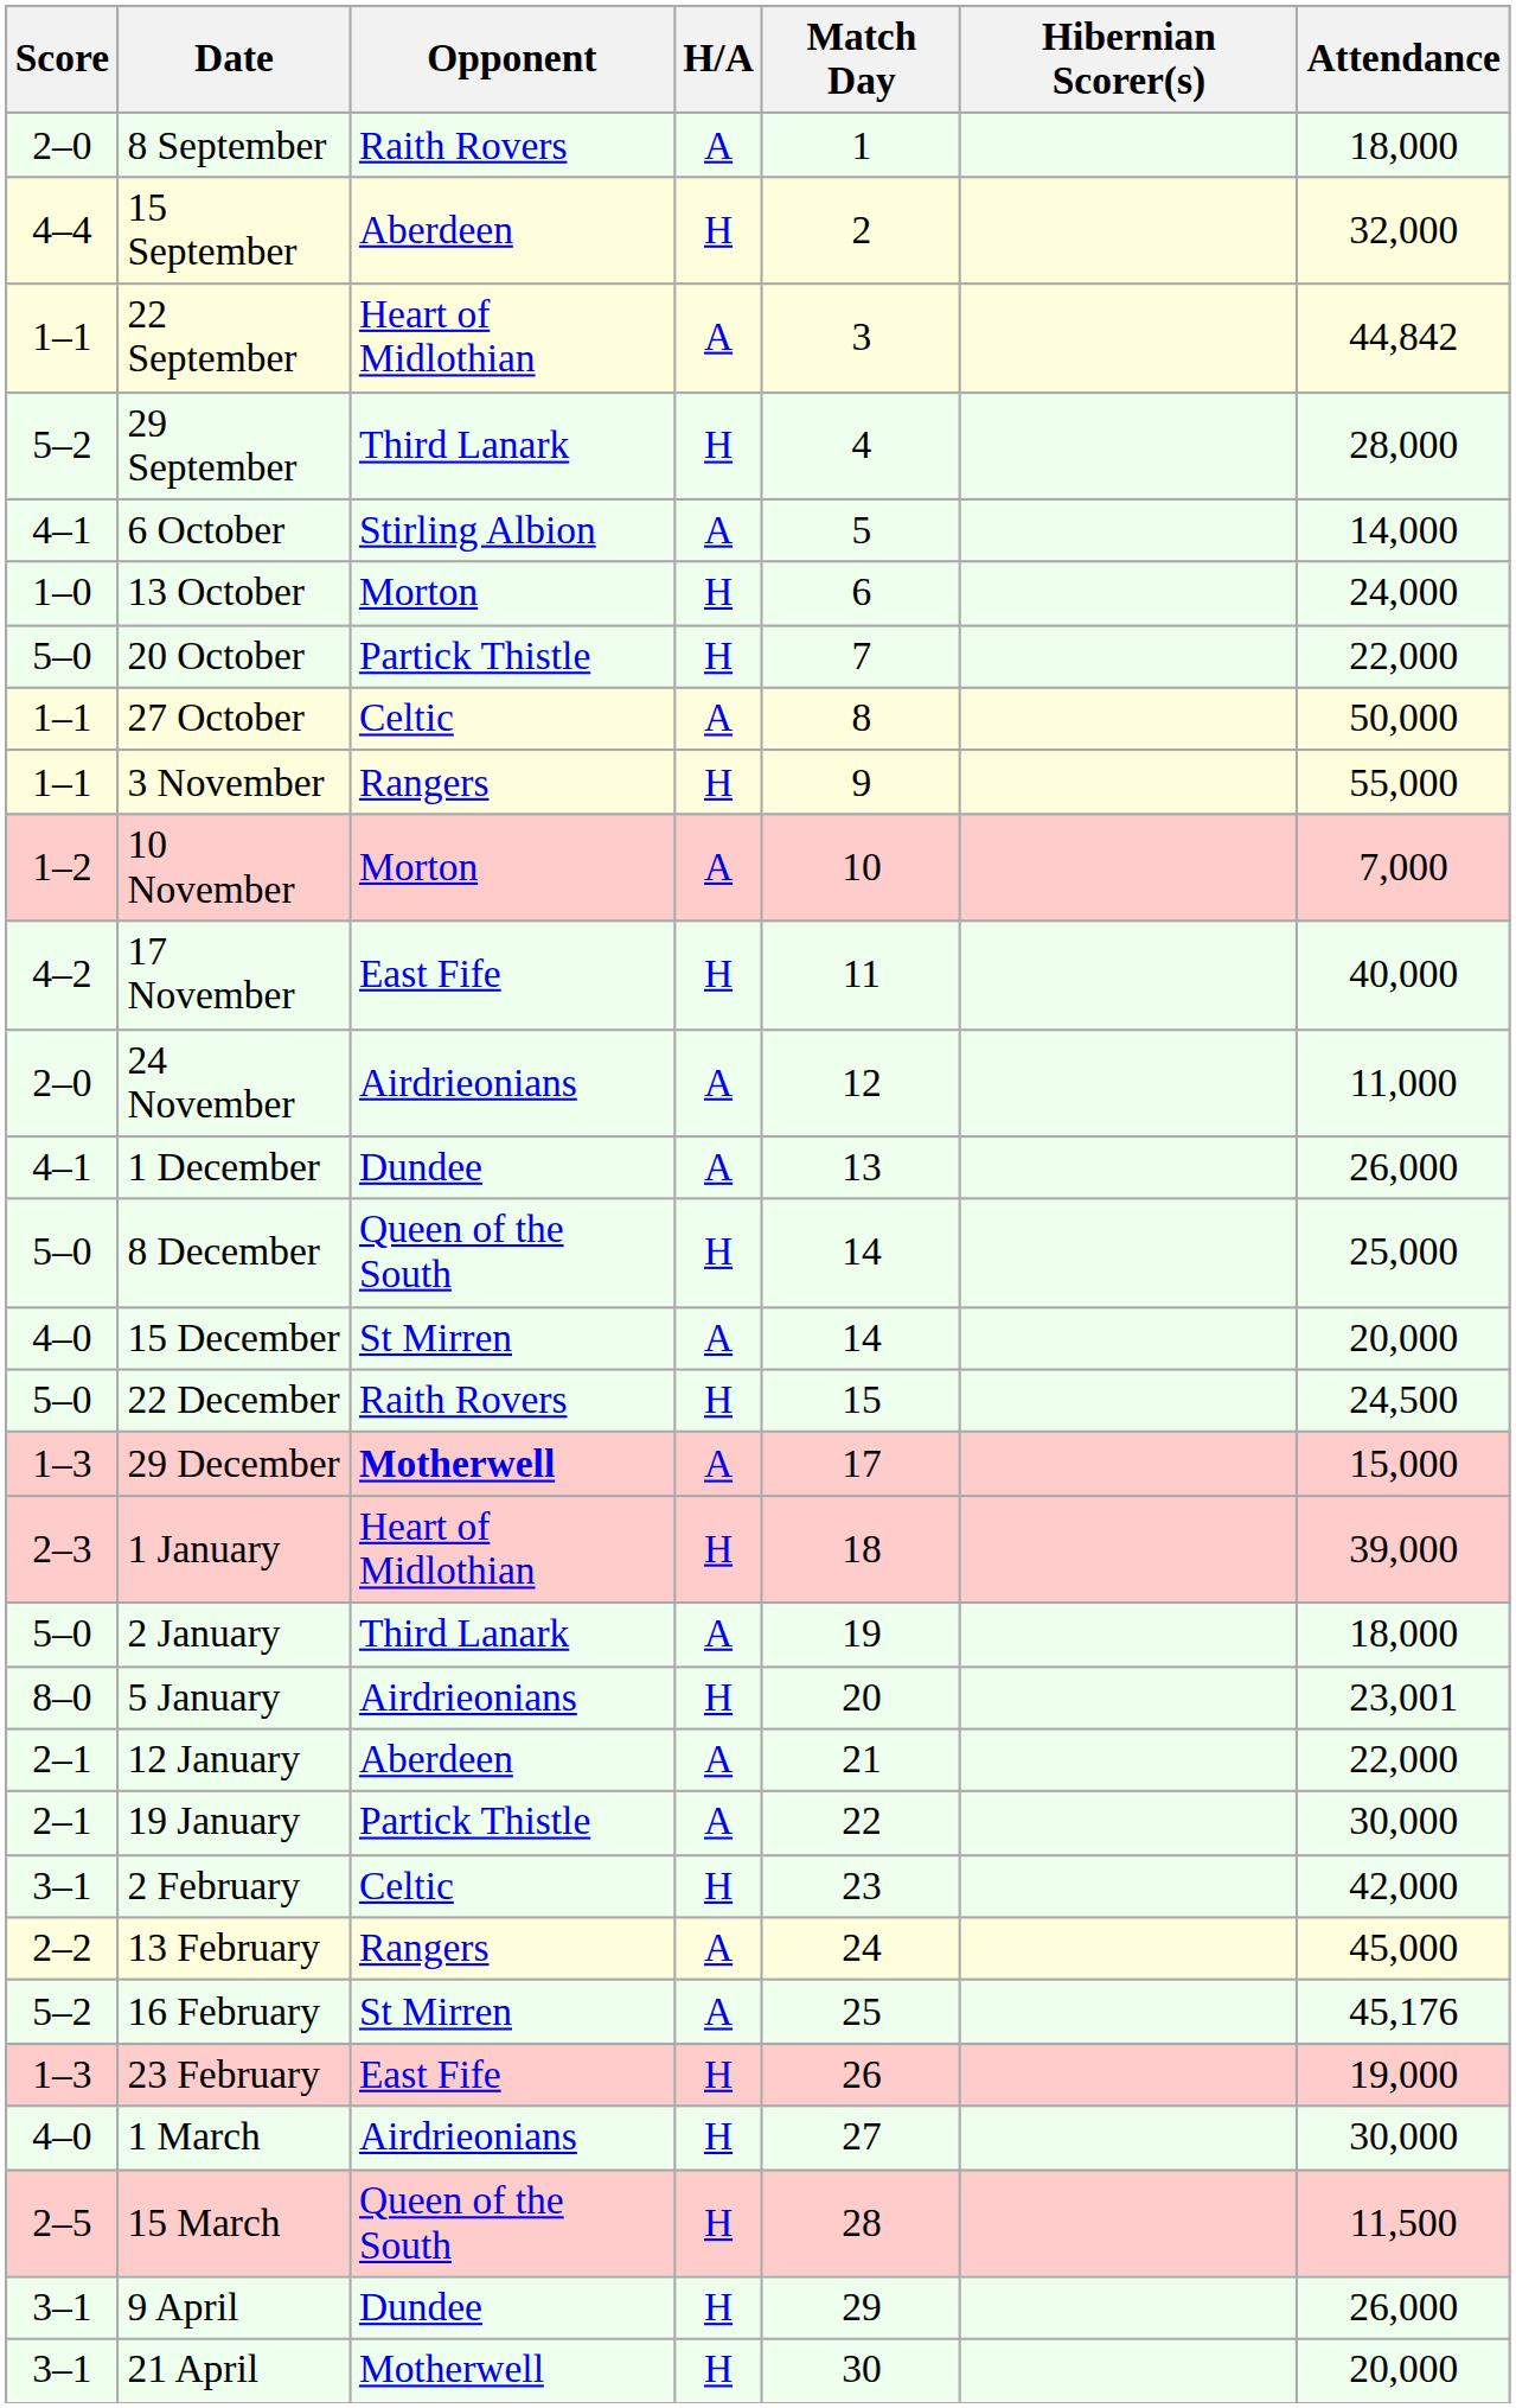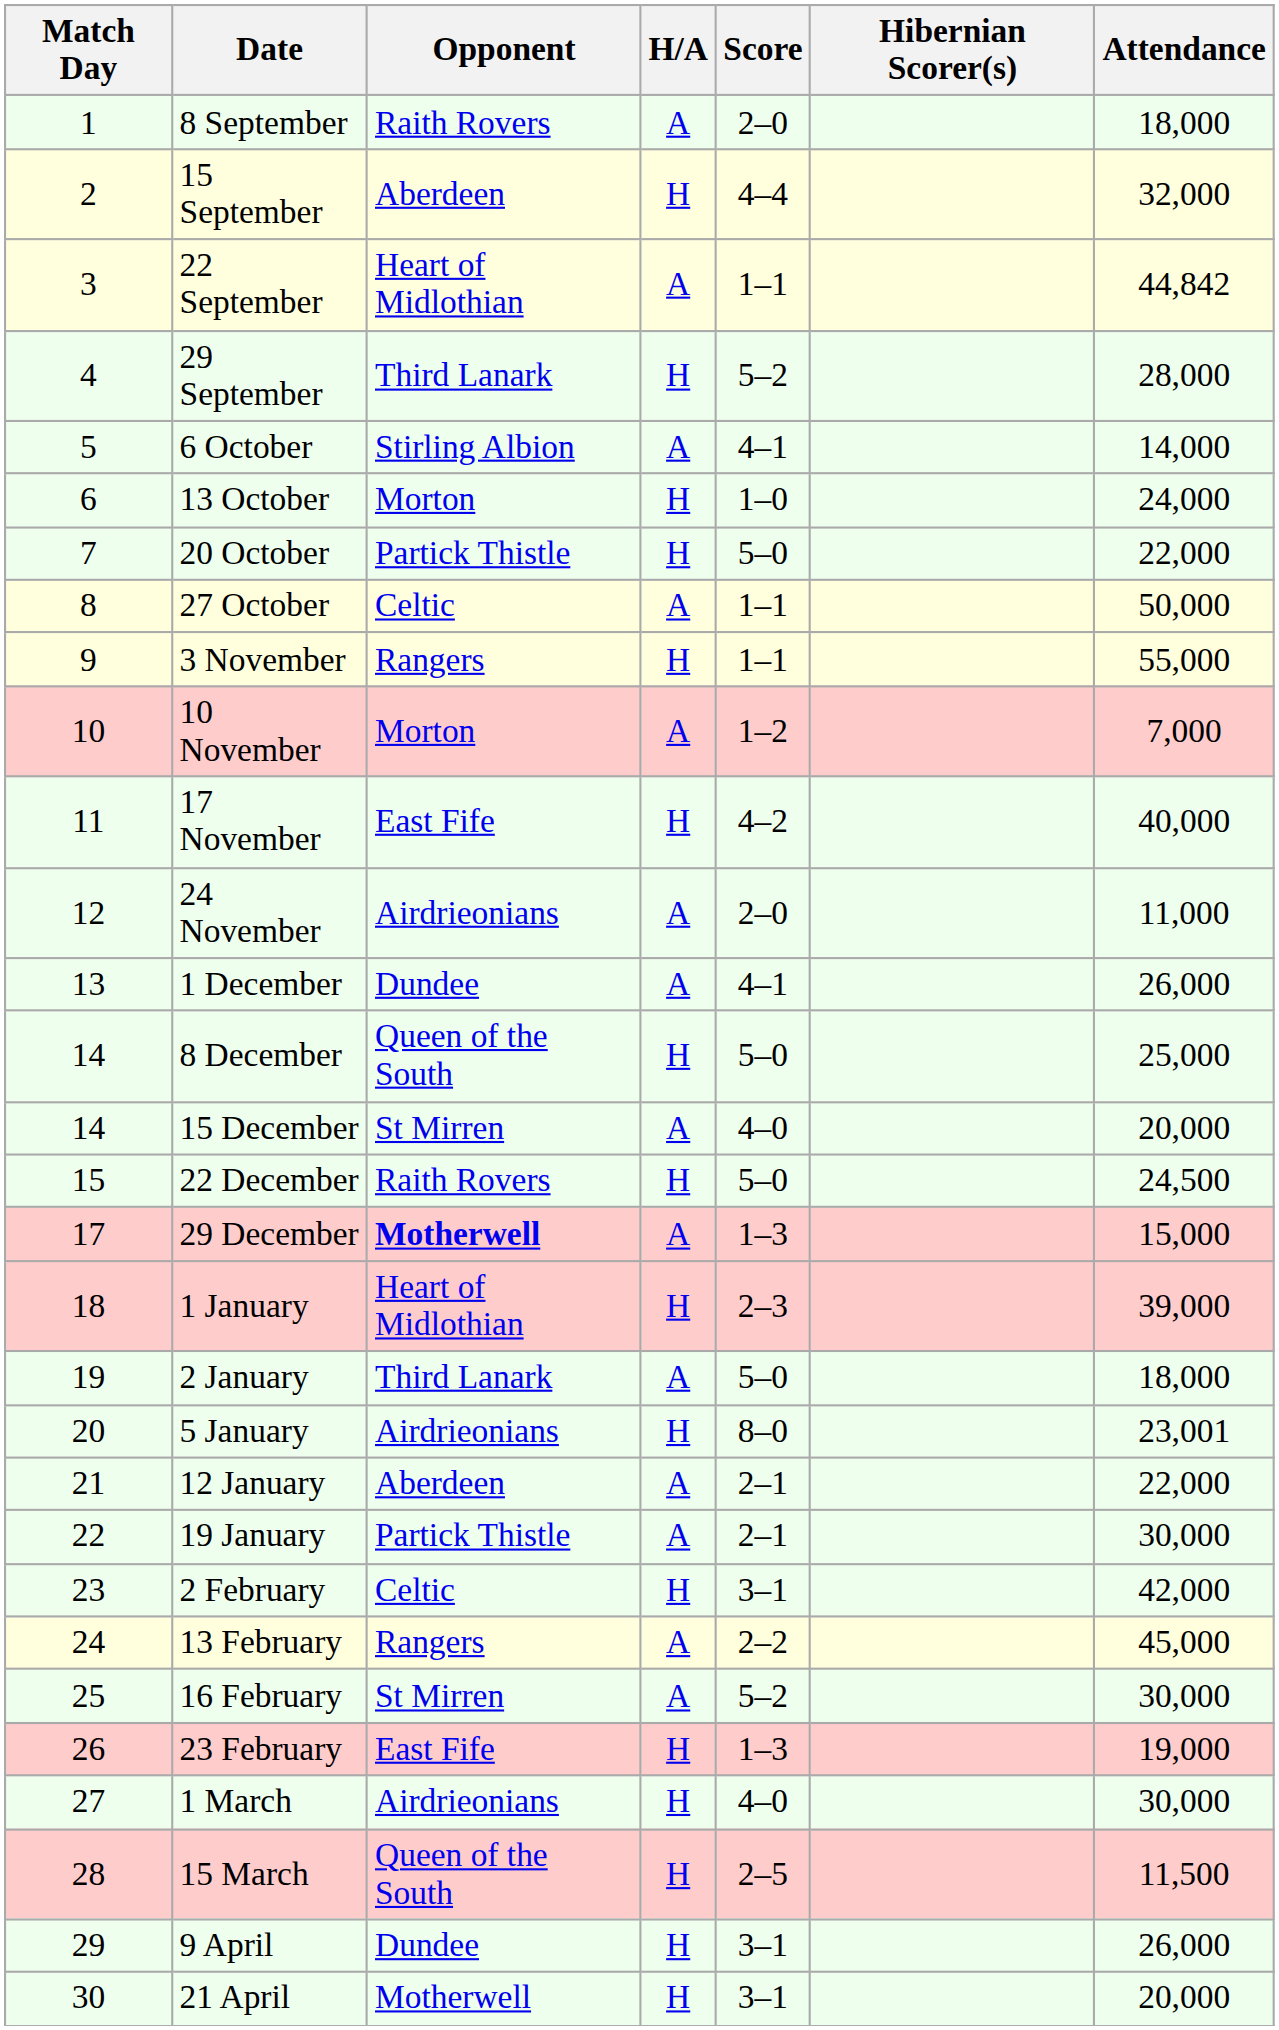 <table class="wikitable" style="text-align:center">
 <tr>
-<th>Score</th>
+<th>Match Day</th>
 <th>Date</th>
 <th>Opponent</th>
 <th>H/A</th>
-<th>Match Day</th>
+<th>Score</th>
 <th>Hibernian Scorer(s)</th>
 <th>Attendance</th>
 </tr>
 <tr bgcolor=#EEFFEE>
-<td>2–0</td>
+<td>1</td>
 <td align=left>8 September</td>
 <td align=left><a href='#'>Raith Rovers</a></td>
 <td><a href='#'>A</a></td>
-<td>1</td>
+<td>2–0</td>
 <td align=left></td>
 <td>18,000</td>
 </tr>
 <tr bgcolor=#FFFFDD>
-<td>4–4</td>
+<td>2</td>
 <td align=left>15 September</td>
 <td align=left><a href='#'>Aberdeen</a></td>
 <td><a href='#'>H</a></td>
-<td>2</td>
+<td>4–4</td>
 <td align=left></td>
 <td>32,000</td>
 </tr>
 <tr bgcolor=#FFFFDD>
-<td>1–1</td>
+<td>3</td>
 <td align=left>22 September</td>
 <td align=left><a href='#'>Heart of Midlothian</a></td>
 <td><a href='#'>A</a></td>
-<td>3</td>
+<td>1–1</td>
 <td align=left></td>
 <td>44,842</td>
 </tr>
 <tr bgcolor=#EEFFEE>
-<td>5–2</td>
+<td>4</td>
 <td align=left>29 September</td>
 <td align=left><a href='#'>Third Lanark</a></td>
 <td><a href='#'>H</a></td>
-<td>4</td>
+<td>5–2</td>
 <td align=left></td>
 <td>28,000</td>
 </tr>
 <tr bgcolor=#EEFFEE>
-<td>4–1</td>
+<td>5</td>
 <td align=left>6 October</td>
 <td align=left><a href='#'>Stirling Albion</a></td>
 <td><a href='#'>A</a></td>
-<td>5</td>
+<td>4–1</td>
 <td align=left></td>
 <td>14,000</td>
 </tr>
 <tr bgcolor=#EEFFEE>
-<td>1–0</td>
+<td>6</td>
 <td align=left>13 October</td>
 <td align=left><a href='#'>Morton</a></td>
 <td><a href='#'>H</a></td>
-<td>6</td>
+<td>1–0</td>
 <td align=left></td>
 <td>24,000</td>
 </tr>
 <tr bgcolor=#EEFFEE>
-<td>5–0</td>
+<td>7</td>
 <td align=left>20 October</td>
 <td align=left><a href='#'>Partick Thistle</a></td>
 <td><a href='#'>H</a></td>
-<td>7</td>
+<td>5–0</td>
 <td align=left></td>
 <td>22,000</td>
 </tr>
 <tr bgcolor=#FFFFDD>
-<td>1–1</td>
+<td>8</td>
 <td align=left>27 October</td>
 <td align=left><a href='#'>Celtic</a></td>
 <td><a href='#'>A</a></td>
-<td>8</td>
+<td>1–1</td>
 <td align=left></td>
 <td>50,000</td>
 </tr>
 <tr bgcolor=#FFFFDD>
-<td>1–1</td>
+<td>9</td>
 <td align=left>3 November</td>
 <td align=left><a href='#'>Rangers</a></td>
 <td><a href='#'>H</a></td>
-<td>9</td>
+<td>1–1</td>
 <td align=left></td>
 <td>55,000</td>
 </tr>
 <tr bgcolor=#FFCCCC>
-<td>1–2</td>
+<td>10</td>
 <td align=left>10 November</td>
 <td align=left><a href='#'>Morton</a></td>
 <td><a href='#'>A</a></td>
-<td>10</td>
+<td>1–2</td>
 <td align=left></td>
 <td>7,000</td>
 </tr>
 <tr bgcolor=#EEFFEE>
-<td>4–2</td>
+<td>11</td>
 <td align=left>17 November</td>
 <td align=left><a href='#'>East Fife</a></td>
 <td><a href='#'>H</a></td>
-<td>11</td>
+<td>4–2</td>
 <td align=left></td>
 <td>40,000</td>
 </tr>
 <tr bgcolor=#EEFFEE>
-<td>2–0</td>
+<td>12</td>
 <td align=left>24 November</td>
 <td align=left><a href='#'>Airdrieonians</a></td>
 <td><a href='#'>A</a></td>
-<td>12</td>
+<td>2–0</td>
 <td align=left></td>
 <td>11,000</td>
 </tr>
 <tr bgcolor=#EEFFEE>
-<td>4–1</td>
+<td>13</td>
 <td align=left>1 December</td>
 <td align=left><a href='#'>Dundee</a></td>
 <td><a href='#'>A</a></td>
-<td>13</td>
+<td>4–1</td>
 <td align=left></td>
 <td>26,000</td>
 </tr>
 <tr bgcolor=#EEFFEE>
-<td>5–0</td>
+<td>14</td>
 <td align=left>8 December</td>
 <td align=left><a href='#'>Queen of the South</a></td>
 <td><a href='#'>H</a></td>
-<td>14</td>
+<td>5–0</td>
 <td align=left></td>
 <td>25,000</td>
 </tr>
 <tr bgcolor=#EEFFEE>
-<td>4–0</td>
+<td>14</td>
 <td align=left>15 December</td>
 <td align=left><a href='#'>St Mirren</a></td>
 <td><a href='#'>A</a></td>
-<td>14</td>
+<td>4–0</td>
 <td align=left></td>
 <td>20,000</td>
 </tr>
 <tr bgcolor=#EEFFEE>
-<td>5–0</td>
+<td>15</td>
 <td align=left>22 December</td>
 <td align=left><a href='#'>Raith Rovers</a></td>
 <td><a href='#'>H</a></td>
-<td>15</td>
+<td>5–0</td>
 <td align=left></td>
 <td>24,500</td>
 </tr>
 <tr bgcolor=#FFCCCC>
-<td>1–3</td>
+<td>17</td>
 <td align=left>29 December</td>
 <td align=left><strong><a href='#'>Motherwell</a></strong></td>
 <td><a href='#'>A</a></td>
-<td>17</td>
+<td>1–3</td>
 <td align=left></td>
 <td>15,000</td>
 </tr>
 <tr bgcolor=#FFCCCC>
-<td>2–3</td>
+<td>18</td>
 <td align=left>1 January</td>
 <td align=left><a href='#'>Heart of Midlothian</a></td>
 <td><a href='#'>H</a></td>
-<td>18</td>
+<td>2–3</td>
 <td align=left></td>
 <td>39,000</td>
 </tr>
 <tr bgcolor=#EEFFEE>
-<td>5–0</td>
+<td>19</td>
 <td align=left>2 January</td>
 <td align=left><a href='#'>Third Lanark</a></td>
 <td><a href='#'>A</a></td>
-<td>19</td>
+<td>5–0</td>
 <td align=left></td>
 <td>18,000</td>
 </tr>
 <tr bgcolor=#EEFFEE>
-<td>8–0</td>
+<td>20</td>
 <td align=left>5 January</td>
 <td align=left><a href='#'>Airdrieonians</a></td>
 <td><a href='#'>H</a></td>
-<td>20</td>
+<td>8–0</td>
 <td align=left></td>
 <td>23,001</td>
 </tr>
 <tr bgcolor=#EEFFEE>
-<td>2–1</td>
+<td>21</td>
 <td align=left>12 January</td>
 <td align=left><a href='#'>Aberdeen</a></td>
 <td><a href='#'>A</a></td>
-<td>21</td>
+<td>2–1</td>
 <td align=left></td>
 <td>22,000</td>
 </tr>
 <tr bgcolor=#EEFFEE>
-<td>2–1</td>
+<td>22</td>
 <td align=left>19 January</td>
 <td align=left><a href='#'>Partick Thistle</a></td>
 <td><a href='#'>A</a></td>
-<td>22</td>
+<td>2–1</td>
 <td align=left></td>
 <td>30,000</td>
 </tr>
 <tr bgcolor=#EEFFEE>
-<td>3–1</td>
+<td>23</td>
 <td align=left>2 February</td>
 <td align=left><a href='#'>Celtic</a></td>
 <td><a href='#'>H</a></td>
-<td>23</td>
+<td>3–1</td>
 <td align=left></td>
 <td>42,000</td>
 </tr>
 <tr bgcolor=#FFFFDD>
-<td>2–2</td>
+<td>24</td>
 <td align=left>13 February</td>
 <td align=left><a href='#'>Rangers</a></td>
 <td><a href='#'>A</a></td>
-<td>24</td>
+<td>2–2</td>
 <td align=left></td>
 <td>45,000</td>
 </tr>
 <tr bgcolor=#EEFFEE>
-<td>5–2</td>
+<td>25</td>
 <td align=left>16 February</td>
 <td align=left><a href='#'>St Mirren</a></td>
 <td><a href='#'>A</a></td>
-<td>25</td>
+<td>5–2</td>
 <td align=left></td>
-<td>45,176</td>
+<td>30,000</td>
 </tr>
 <tr bgcolor=#FFCCCC>
-<td>1–3</td>
+<td>26</td>
 <td align=left>23 February</td>
 <td align=left><a href='#'>East Fife</a></td>
 <td><a href='#'>H</a></td>
-<td>26</td>
+<td>1–3</td>
 <td align=left></td>
 <td>19,000</td>
 </tr>
 <tr bgcolor=#EEFFEE>
-<td>4–0</td>
+<td>27</td>
 <td align=left>1 March</td>
 <td align=left><a href='#'>Airdrieonians</a></td>
 <td><a href='#'>H</a></td>
-<td>27</td>
+<td>4–0</td>
 <td align=left></td>
 <td>30,000</td>
 </tr>
 <tr bgcolor=#FFCCCC>
-<td>2–5</td>
+<td>28</td>
 <td align=left>15 March</td>
 <td align=left><a href='#'>Queen of the South</a></td>
 <td><a href='#'>H</a></td>
-<td>28</td>
+<td>2–5</td>
 <td align=left></td>
 <td>11,500</td>
 </tr>
 <tr bgcolor=#EEFFEE>
-<td>3–1</td>
+<td>29</td>
 <td align=left>9 April</td>
 <td align=left><a href='#'>Dundee</a></td>
 <td><a href='#'>H</a></td>
-<td>29</td>
+<td>3–1</td>
 <td align=left></td>
 <td>26,000</td>
 </tr>
 <tr bgcolor=#EEFFEE>
-<td>3–1</td>
+<td>30</td>
 <td align=left>21 April</td>
 <td align=left><a href='#'>Motherwell</a></td>
 <td><a href='#'>H</a></td>
-<td>30</td>
+<td>3–1</td>
 <td align=left></td>
 <td>20,000</td>
 </tr>
 </table>
